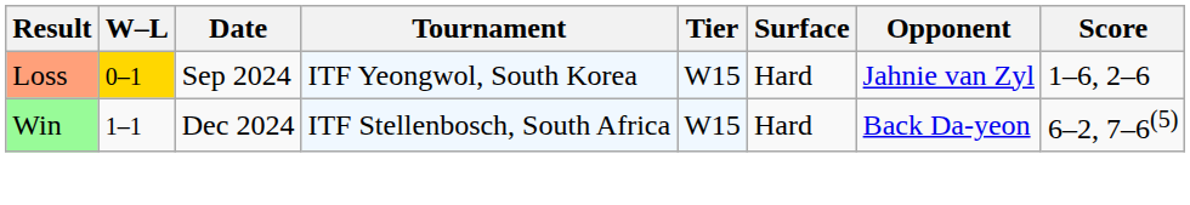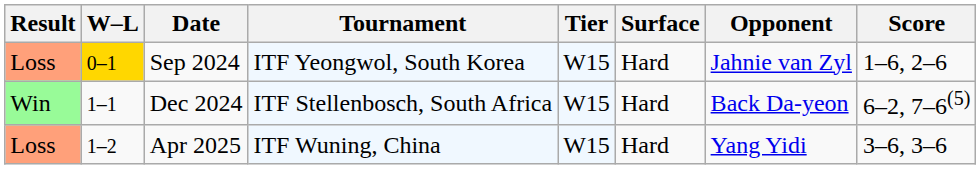 <table class="sortable wikitable">
 <tr>
 <th>Result</th>
 <th class="unsortable">W–L</th>
 <th>Date</th>
 <th>Tournament</th>
 <th>Tier</th>
 <th>Surface</th>
 <th>Opponent</th>
 <th class=unsortable>Score</th>
 </tr>
 <tr>
 <td bgcolor=FFA07A>Loss</td>
 <td style="background: gold;"><small>0–1</small></td>
 <td>Sep 2024</td>
 <td style="background:#f0f8ff;">ITF Yeongwol, South Korea</td>
 <td style="background:#f0f8ff;">W15</td>
 <td>Hard</td>
 <td> <a href='#'>Jahnie van Zyl</a></td>
 <td>1–6, 2–6</td>
 </tr>
 <tr>
 <td style="background:#98fb98;">Win</td>
 <td><small>1–1</small></td>
 <td>Dec 2024</td>
 <td style="background:#f0f8ff;">ITF Stellenbosch, South Africa</td>
 <td style="background:#f0f8ff;">W15</td>
 <td>Hard</td>
 <td> <a href='#'>Back Da-yeon</a></td>
 <td>6–2, 7–6<sup>(5)</sup></td>
 </tr>
+<tr>
+<td bgcolor=FFA07A>Loss</td>
+<td><small>1–2</small></td>
+<td>Apr 2025</td>
+<td style="background:#f0f8ff;">ITF Wuning, China</td>
+<td style="background:#f0f8ff;">W15</td>
+<td>Hard</td>
+<td> <a href='#'>Yang Yidi</a></td>
+<td>3–6, 3–6</td>
+</tr>
 </table>
